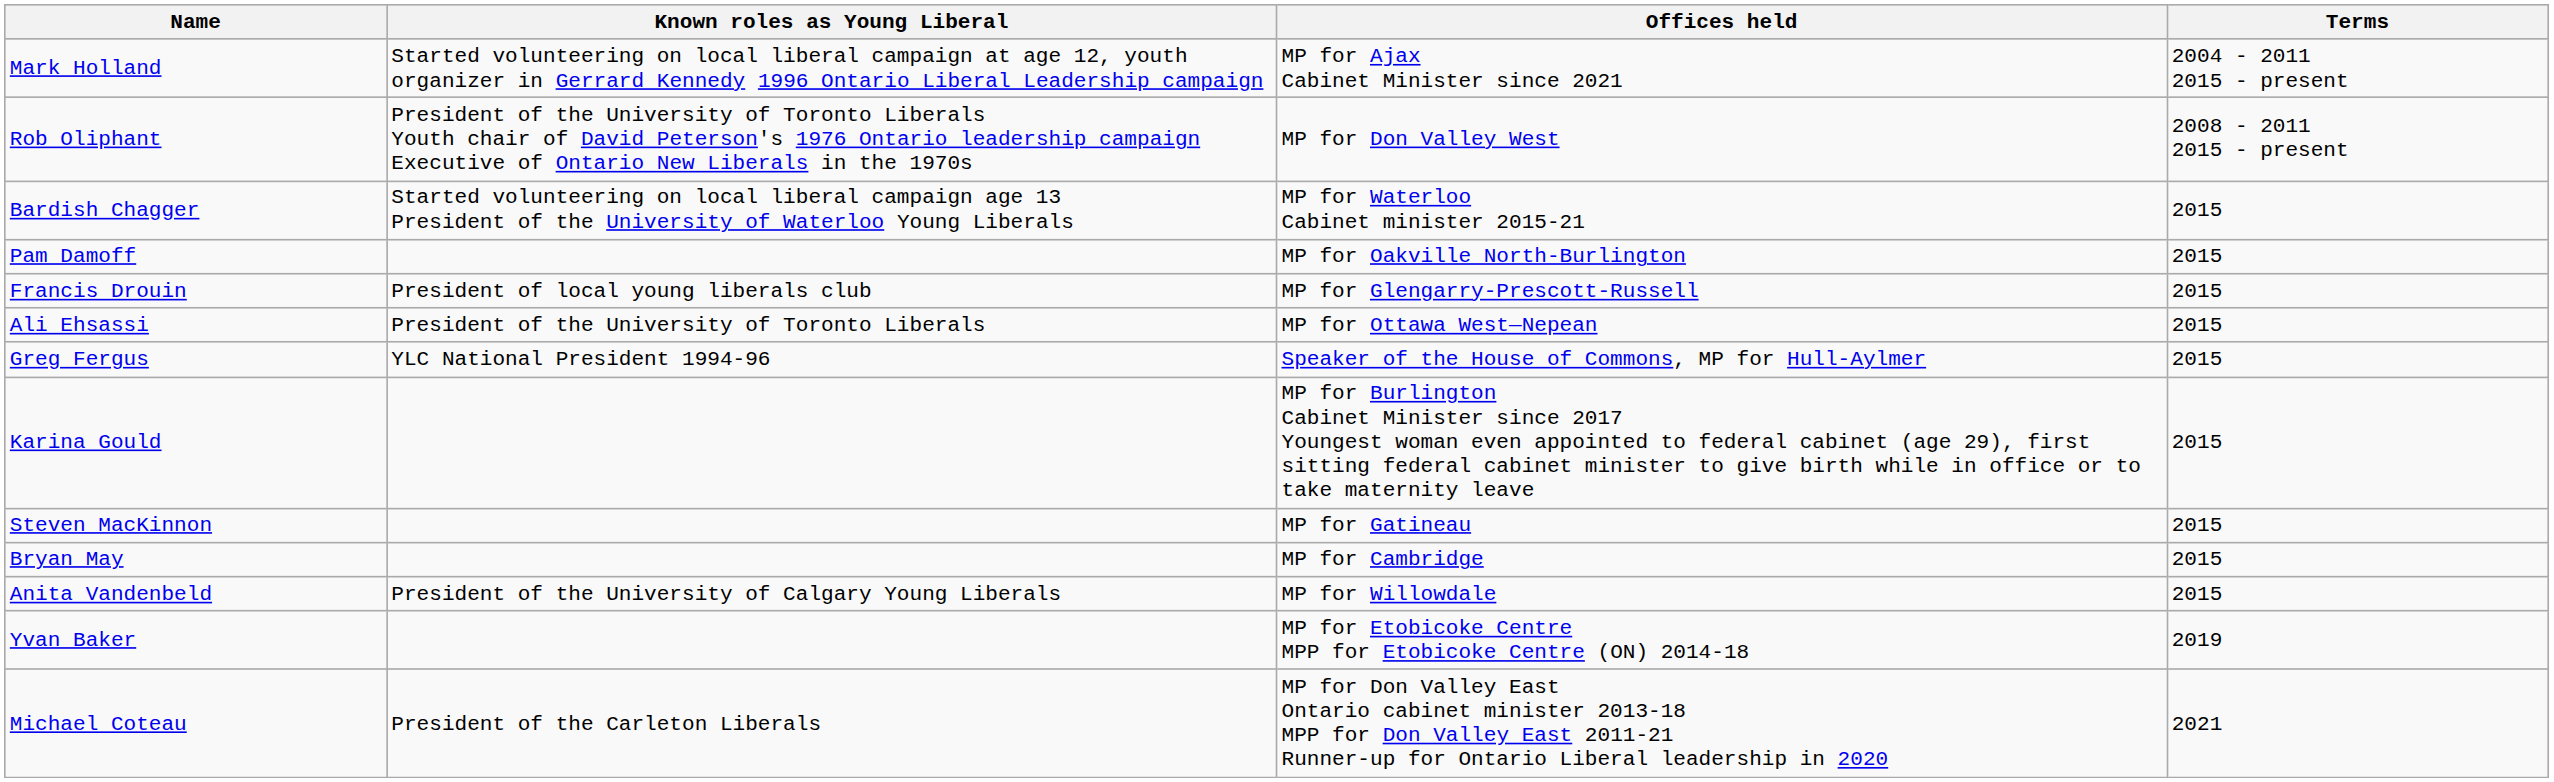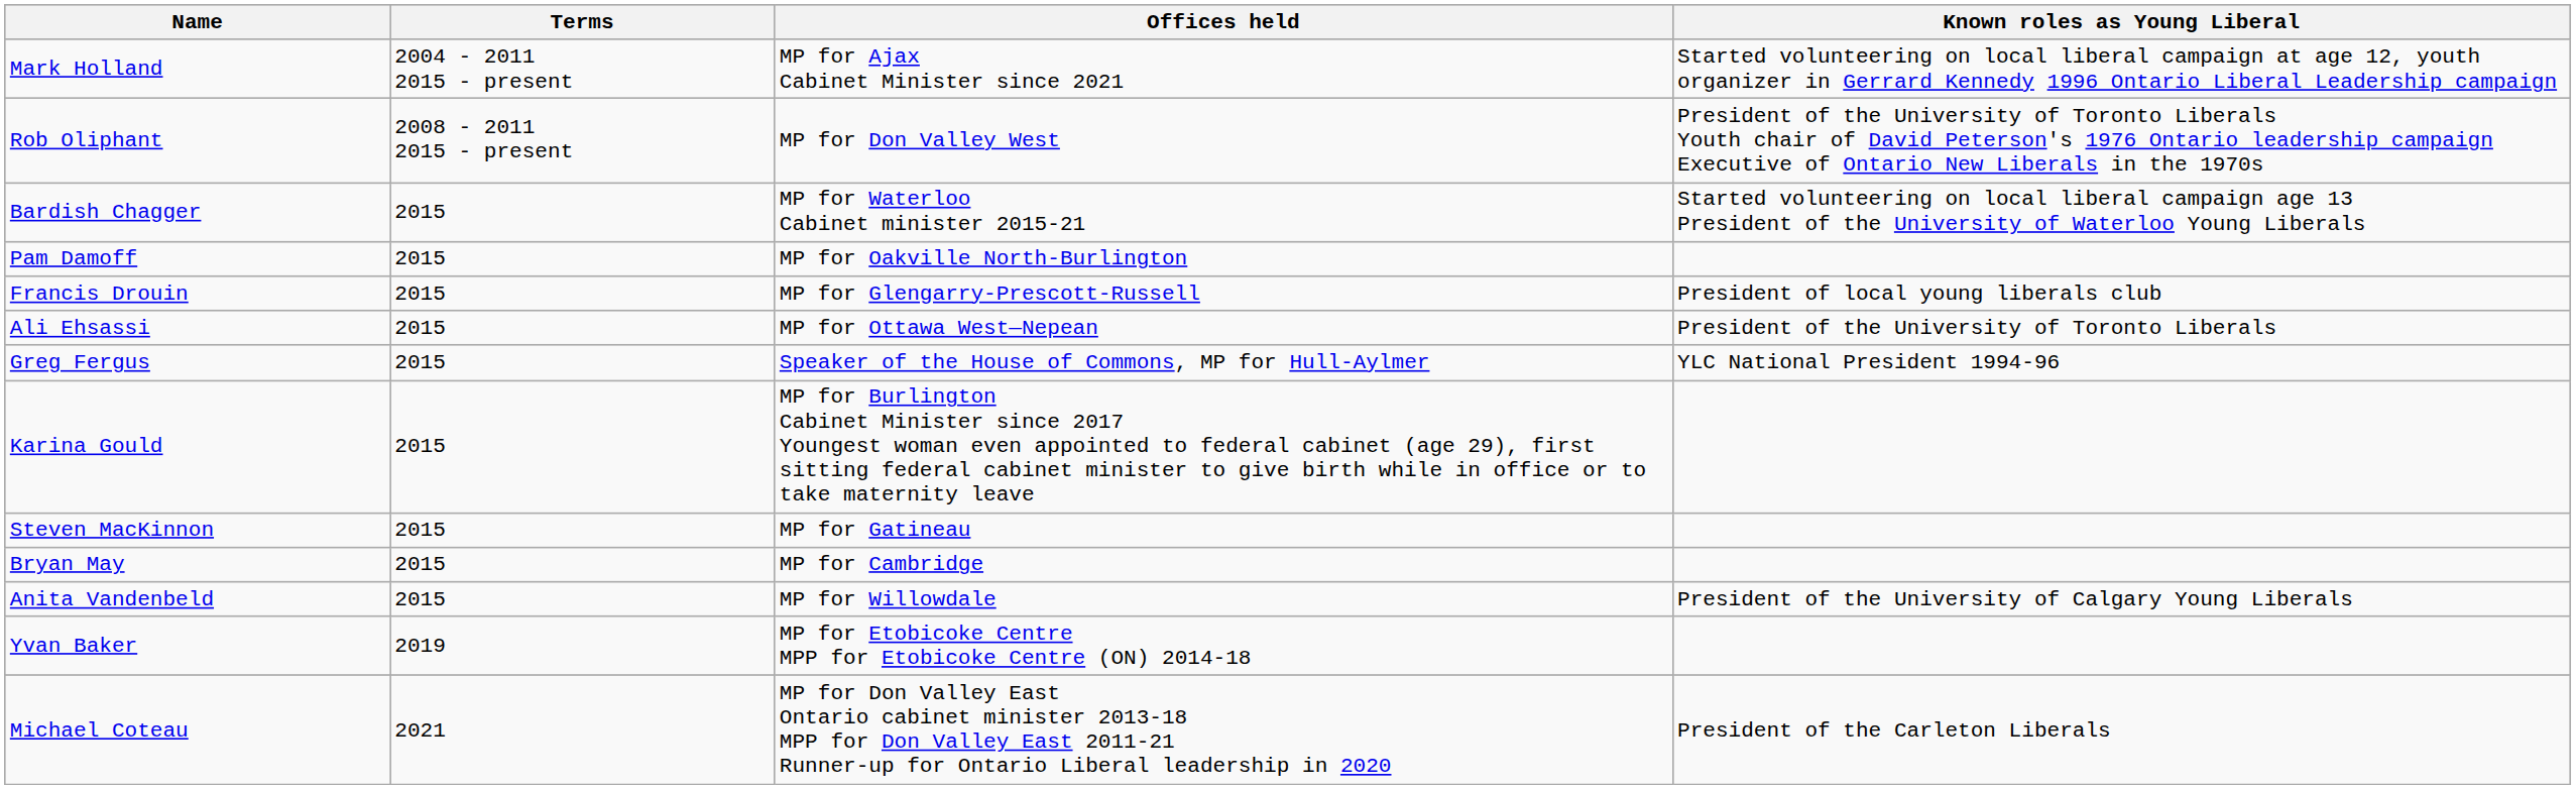 <table class="wikitable sortable sticky-header">
 <tr>
 <th scope="col" style="width: 15%;">Name</th>
+<th scope="col" style="width: 15%;">Terms</th>
+<th scope="col" style="width: 35%;" class="unsortable">Offices held</th>
 <th scope="col" style="width: 35%;" class="unsortable">Known roles as Young Liberal</th>
-<th scope="col" style="width: 35%;" class="unsortable">Offices held</th>
-<th scope="col" style="width: 15%;">Terms</th>
 </tr>
 <tr>
 <td><a href='#'>Mark Holland</a></td>
+<td>2004 - 2011<br>2015 - present </td>
+<td>MP for <a href='#'>Ajax</a> <br>Cabinet Minister since 2021</td>
 <td>Started volunteering on local liberal campaign at age 12, youth organizer in <a href='#'>Gerrard Kennedy</a> <a href='#'>1996 Ontario Liberal Leadership campaign</a></td>
-<td>MP for <a href='#'>Ajax</a> <br>Cabinet Minister since 2021</td>
-<td>2004 - 2011<br>2015 - present </td>
 </tr>
 <tr>
 <td><a href='#'>Rob Oliphant</a></td>
+<td>2008 - 2011 <br> 2015 - present </td>
+<td>MP for <a href='#'>Don Valley West</a></td>
 <td>President of the University of Toronto Liberals<br>Youth chair of <a href='#'>David Peterson</a>'s <a href='#'>1976 Ontario leadership campaign</a><br>Executive of <a href='#'>Ontario New Liberals</a> in the 1970s</td>
-<td>MP for <a href='#'>Don Valley West</a></td>
-<td>2008 - 2011 <br> 2015 - present </td>
 </tr>
 <tr>
 <td><a href='#'>Bardish Chagger</a></td>
+<td>2015 </td>
+<td>MP for <a href='#'>Waterloo</a><br>Cabinet minister 2015-21</td>
 <td>Started volunteering on local liberal campaign age 13<br>President of the <a href='#'>University of Waterloo</a> Young Liberals</td>
-<td>MP for <a href='#'>Waterloo</a><br>Cabinet minister 2015-21</td>
-<td>2015 </td>
 </tr>
 <tr>
 <td><a href='#'>Pam Damoff</a></td>
+<td>2015 </td>
+<td>MP for <a href='#'>Oakville North-Burlington</a></td>
 <td></td>
-<td>MP for <a href='#'>Oakville North-Burlington</a></td>
-<td>2015 </td>
 </tr>
 <tr>
 <td><a href='#'>Francis Drouin</a></td>
+<td>2015 </td>
+<td>MP for <a href='#'>Glengarry-Prescott-Russell</a></td>
 <td>President of local young liberals club</td>
-<td>MP for <a href='#'>Glengarry-Prescott-Russell</a></td>
-<td>2015 </td>
 </tr>
 <tr>
 <td><a href='#'>Ali Ehsassi</a></td>
+<td>2015 </td>
+<td>MP for <a href='#'>Ottawa West—Nepean</a></td>
 <td>President of the University of Toronto Liberals</td>
-<td>MP for <a href='#'>Ottawa West—Nepean</a></td>
-<td>2015 </td>
 </tr>
 <tr>
 <td><a href='#'>Greg Fergus</a></td>
+<td>2015 </td>
+<td><a href='#'>Speaker of the House of Commons</a>, MP for <a href='#'>Hull-Aylmer</a></td>
 <td>YLC National President 1994-96</td>
-<td><a href='#'>Speaker of the House of Commons</a>, MP for <a href='#'>Hull-Aylmer</a></td>
-<td>2015 </td>
 </tr>
 <tr>
 <td><a href='#'>Karina Gould</a></td>
+<td>2015 </td>
+<td>MP for <a href='#'>Burlington</a> <br>Cabinet Minister since 2017<br>Youngest woman even appointed to federal cabinet (age 29), first sitting federal cabinet minister to give birth while in office or to take maternity leave</td>
 <td></td>
-<td>MP for <a href='#'>Burlington</a> <br>Cabinet Minister since 2017<br>Youngest woman even appointed to federal cabinet (age 29), first sitting federal cabinet minister to give birth while in office or to take maternity leave</td>
-<td>2015 </td>
 </tr>
 <tr>
 <td><a href='#'>Steven MacKinnon</a></td>
+<td>2015 </td>
+<td>MP for <a href='#'>Gatineau</a></td>
 <td></td>
-<td>MP for <a href='#'>Gatineau</a></td>
-<td>2015 </td>
 </tr>
 <tr>
 <td><a href='#'>Bryan May</a></td>
+<td>2015 </td>
+<td>MP for <a href='#'>Cambridge</a></td>
 <td></td>
-<td>MP for <a href='#'>Cambridge</a></td>
-<td>2015 </td>
 </tr>
 <tr>
 <td><a href='#'>Anita Vandenbeld</a></td>
+<td>2015 </td>
+<td>MP for <a href='#'>Willowdale</a></td>
 <td>President of the University of Calgary Young Liberals</td>
-<td>MP for <a href='#'>Willowdale</a></td>
-<td>2015 </td>
 </tr>
 <tr>
 <td><a href='#'>Yvan Baker</a></td>
+<td>2019 </td>
+<td>MP for <a href='#'>Etobicoke Centre</a><br>MPP for <a href='#'>Etobicoke Centre</a> (ON) 2014-18</td>
 <td></td>
-<td>MP for <a href='#'>Etobicoke Centre</a><br>MPP for <a href='#'>Etobicoke Centre</a> (ON) 2014-18</td>
-<td>2019 </td>
 </tr>
 <tr>
 <td><a href='#'>Michael Coteau</a></td>
+<td>2021 </td>
+<td>MP for Don Valley East<br>Ontario cabinet minister 2013-18<br>MPP for <a href='#'>Don Valley East</a> 2011-21<br>Runner-up for Ontario Liberal leadership in <a href='#'>2020</a></td>
 <td>President of the Carleton Liberals</td>
-<td>MP for Don Valley East<br>Ontario cabinet minister 2013-18<br>MPP for <a href='#'>Don Valley East</a> 2011-21<br>Runner-up for Ontario Liberal leadership in <a href='#'>2020</a></td>
-<td>2021 </td>
 </tr>
 </table>
